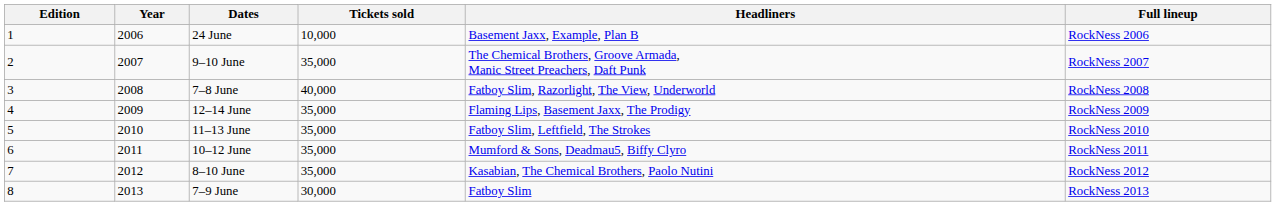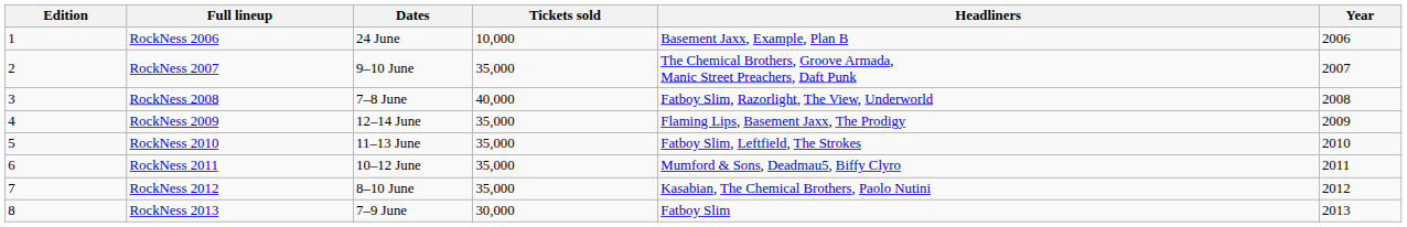 <table class="wikitable sortable" | width=100%>
 <tr>
 <th>Edition</th>
-<th>Year</th>
+<th>Full lineup</th>
 <th style="width:8em">Dates</th>
 <th>Tickets sold</th>
 <th class="unsortable">Headliners</th>
-<th>Full lineup</th>
+<th>Year</th>
 </tr>
 <tr>
 <td>1</td>
-<td>2006</td>
+<td><a href='#'>RockNess 2006</a></td>
 <td>24 June</td>
 <td>10,000</td>
 <td><a href='#'>Basement Jaxx</a>, <a href='#'>Example</a>, <a href='#'>Plan B</a></td>
-<td><a href='#'>RockNess 2006</a></td>
+<td>2006</td>
 </tr>
 <tr>
 <td>2</td>
-<td>2007</td>
+<td><a href='#'>RockNess 2007</a></td>
 <td>9–10 June</td>
 <td>35,000</td>
 <td><a href='#'>The Chemical Brothers</a>, <a href='#'>Groove Armada</a>, <br><a href='#'>Manic Street Preachers</a>, <a href='#'>Daft Punk</a></td>
-<td><a href='#'>RockNess 2007</a></td>
+<td>2007</td>
 </tr>
 <tr>
 <td>3</td>
-<td>2008</td>
+<td><a href='#'>RockNess 2008</a></td>
 <td>7–8 June</td>
 <td>40,000</td>
 <td><a href='#'>Fatboy Slim</a>, <a href='#'>Razorlight</a>, <a href='#'>The View</a>, <a href='#'>Underworld</a></td>
-<td><a href='#'>RockNess 2008</a></td>
+<td>2008</td>
 </tr>
 <tr>
 <td>4</td>
-<td>2009</td>
+<td><a href='#'>RockNess 2009</a></td>
 <td>12–14 June</td>
 <td>35,000</td>
 <td><a href='#'>Flaming Lips</a>, <a href='#'>Basement Jaxx</a>, <a href='#'>The Prodigy</a></td>
-<td><a href='#'>RockNess 2009</a></td>
+<td>2009</td>
 </tr>
 <tr>
 <td>5</td>
-<td>2010</td>
+<td><a href='#'>RockNess 2010</a></td>
 <td>11–13 June</td>
 <td>35,000</td>
 <td><a href='#'>Fatboy Slim</a>, <a href='#'>Leftfield</a>, <a href='#'>The Strokes</a></td>
-<td><a href='#'>RockNess 2010</a></td>
+<td>2010</td>
 </tr>
 <tr>
 <td>6</td>
-<td>2011</td>
+<td><a href='#'>RockNess 2011</a></td>
 <td>10–12 June</td>
 <td>35,000</td>
 <td><a href='#'>Mumford & Sons</a>, <a href='#'>Deadmau5</a>, <a href='#'>Biffy Clyro</a></td>
-<td><a href='#'>RockNess 2011</a></td>
+<td>2011</td>
 </tr>
 <tr>
 <td>7</td>
-<td>2012</td>
+<td><a href='#'>RockNess 2012</a></td>
 <td>8–10 June</td>
 <td>35,000</td>
 <td><a href='#'>Kasabian</a>, <a href='#'>The Chemical Brothers</a>, <a href='#'>Paolo Nutini</a></td>
-<td><a href='#'>RockNess 2012</a></td>
+<td>2012</td>
 </tr>
 <tr>
 <td>8</td>
-<td>2013</td>
+<td><a href='#'>RockNess 2013</a></td>
 <td>7–9 June</td>
 <td>30,000</td>
 <td><a href='#'>Fatboy Slim</a></td>
-<td><a href='#'>RockNess 2013</a></td>
+<td>2013</td>
 </tr>
 </table>
